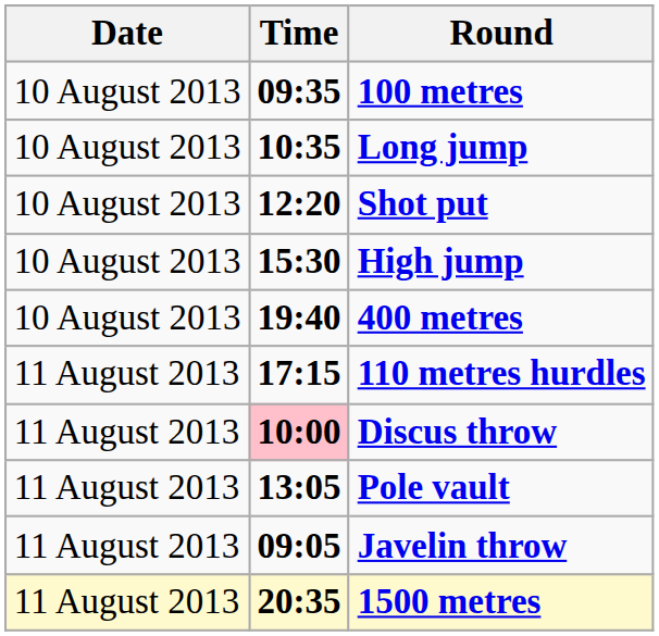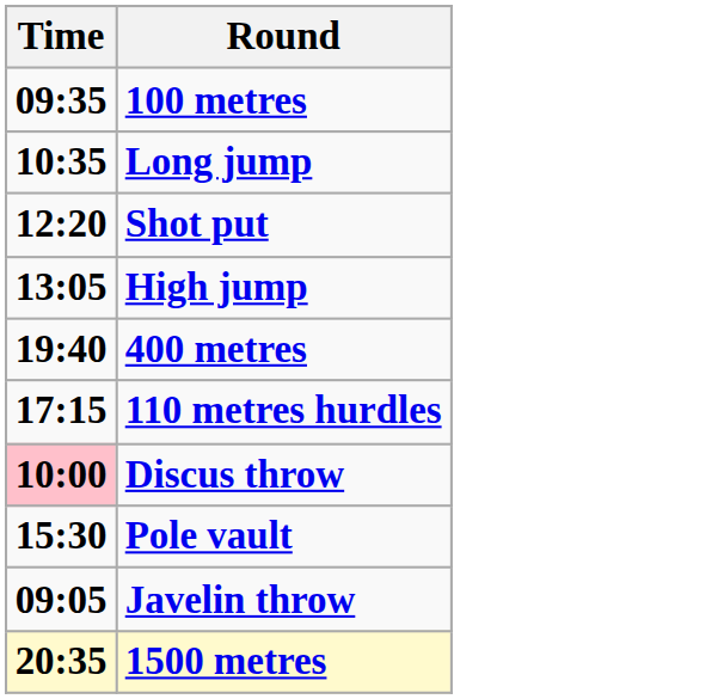 <table class="wikitable">
 <tr>
-<th>Date</th>
 <th>Time</th>
 <th>Round</th>
 </tr>
 <tr>
-<td>10 August 2013</td>
 <td><strong>09:35</strong></td>
 <td><strong><a href='#'>100 metres</a></strong></td>
 </tr>
 <tr>
-<td>10 August 2013</td>
 <td><strong>10:35</strong></td>
 <td><strong><a href='#'>Long jump</a></strong></td>
 </tr>
 <tr>
-<td>10 August 2013</td>
 <td><strong>12:20</strong></td>
 <td><strong><a href='#'>Shot put</a></strong></td>
 </tr>
 <tr>
-<td>10 August 2013</td>
-<td><strong>15:30</strong></td>
+<td><strong>13:05</strong></td>
 <td><strong><a href='#'>High jump</a></strong></td>
 </tr>
 <tr>
-<td>10 August 2013</td>
 <td><strong>19:40</strong></td>
 <td><strong><a href='#'>400 metres</a></strong></td>
 </tr>
 <tr>
-<td>11 August 2013</td>
 <td><strong>17:15</strong></td>
 <td><strong><a href='#'>110 metres hurdles</a></strong></td>
 </tr>
 <tr>
-<td>11 August 2013</td>
 <td style="background: pink;"><strong>10:00</strong></td>
 <td><strong><a href='#'>Discus throw</a></strong></td>
 </tr>
 <tr>
-<td>11 August 2013</td>
-<td><strong>13:05</strong></td>
+<td><strong>15:30</strong></td>
 <td><strong><a href='#'>Pole vault</a></strong></td>
 </tr>
 <tr>
-<td>11 August 2013</td>
 <td><strong>09:05</strong></td>
 <td><strong><a href='#'>Javelin throw</a></strong></td>
 </tr>
 <tr style=background:lemonchiffon>
-<td>11 August 2013</td>
 <td><strong>20:35</strong></td>
 <td><strong><a href='#'>1500 metres</a></strong></td>
 </tr>
 </table>
